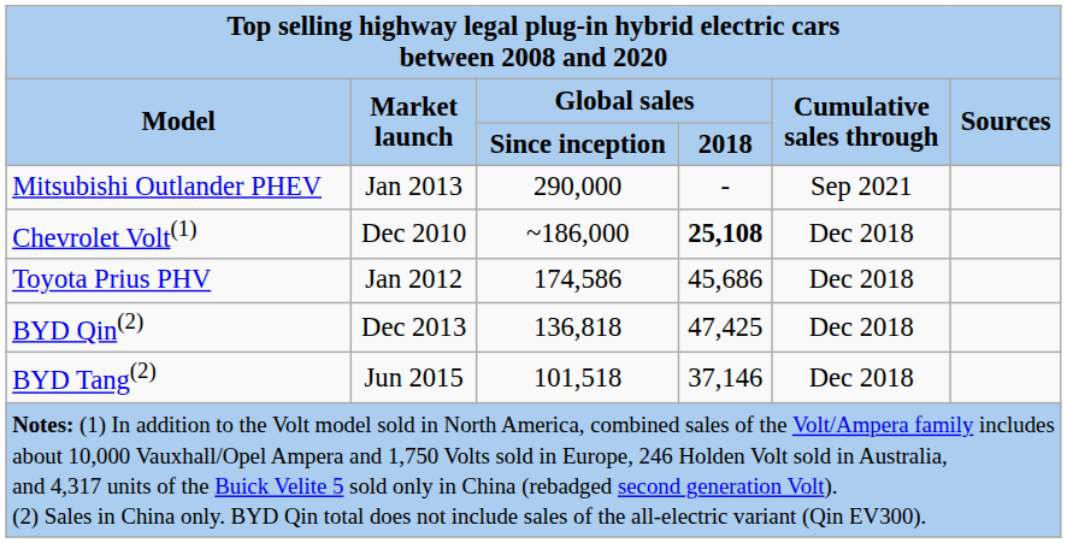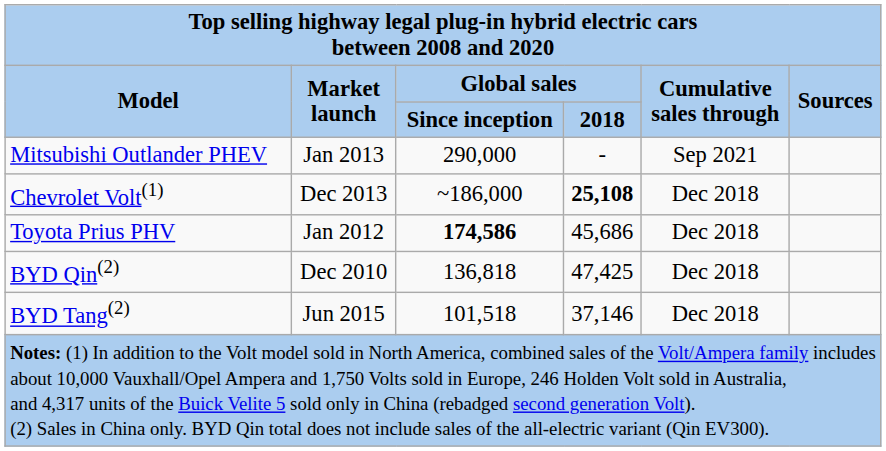 <table class="wikitable" style="margin: 1em auto 1em auto">
 <tr>
 <th colspan="6" style="text-align:center; background:#abcdef;">Top selling highway legal plug-in hybrid electric cars <br> between 2008 and 2020<br></th>
 </tr>
 <tr>
 <th style="background:#ABCDEF;" rowspan="2">Model</th>
 <th style="background:#abcdef;" rowspan="2">Market<br>launch</th>
 <th style="background:#abcdef;" colspan="2">Global sales</th>
 <th style="background:#abcdef;" rowspan="2">Cumulative <br>sales through</th>
 <th style="background:#abcdef;" rowspan="2">Sources</th>
 </tr>
 <tr align=center>
 <th style="background:#ABCDEF;">Since inception</th>
 <th style="background:#ABCDEF;">2018</th>
 </tr>
 <tr align=center>
 <td align=left><a href='#'>Mitsubishi Outlander PHEV</a></td>
 <td>Jan 2013</td>
 <td>290,000</td>
 <td>-</td>
 <td>Sep 2021</td>
 <td align=left></td>
 </tr>
 <tr align=center>
 <td align=left><a href='#'>Chevrolet Volt</a><sup>(1)</sup></td>
-<td>Dec 2010</td>
+<td>Dec 2013</td>
 <td>~186,000</td>
 <td><strong>25,108</strong></td>
 <td>Dec 2018</td>
 <td align=left></td>
 </tr>
 <tr align=center>
 <td align=left><a href='#'>Toyota Prius PHV</a></td>
 <td>Jan 2012</td>
-<td>174,586</td>
+<td><strong>174,586</strong></td>
 <td>45,686</td>
 <td>Dec 2018</td>
 <td align=left></td>
 </tr>
 <tr align=center>
 <td align=left><a href='#'>BYD Qin</a><sup>(2)</sup></td>
-<td>Dec 2013</td>
+<td>Dec 2010</td>
 <td>136,818</td>
 <td>47,425</td>
 <td>Dec 2018</td>
 <td align=left></td>
 </tr>
 <tr align=center>
 <td align=left><a href='#'>BYD Tang</a><sup>(2)</sup></td>
 <td>Jun 2015</td>
 <td>101,518</td>
 <td>37,146</td>
 <td>Dec 2018</td>
 <td align=left><br></td>
 </tr>
 <tr>
 <td colspan="6" style="background:#ABCDEF;"><small><strong>Notes:</strong> (1) In addition to the Volt model sold in North America, combined sales of the <a href='#'>Volt/Ampera family</a> includes <br>about 10,000 Vauxhall/Opel Ampera and 1,750 Volts sold in Europe, 246 Holden Volt sold in Australia, <br>and 4,317 units of the <a href='#'>Buick Velite 5</a> sold only in China (rebadged <a href='#'>second generation Volt</a>).<br>(2) Sales in China only. BYD Qin total does not include sales of the all-electric variant (Qin EV300).</small></td>
 </tr>
 </table>
